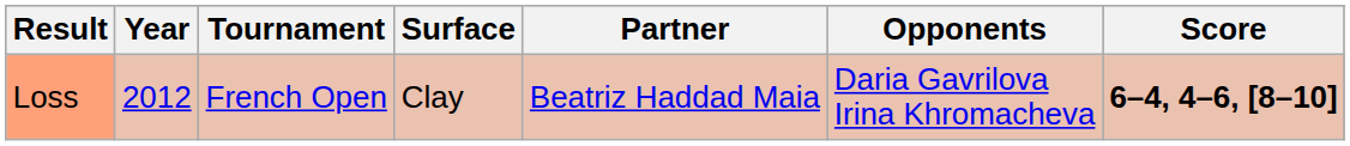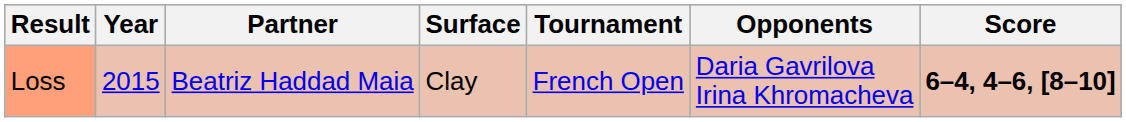 <table class="sortable wikitable">
 <tr>
 <th>Result</th>
 <th>Year</th>
+<th>Partner</th>
+<th>Surface</th>
 <th>Tournament</th>
-<th>Surface</th>
-<th>Partner</th>
 <th>Opponents</th>
 <th>Score</th>
 </tr>
 <tr style="background:#ebc2af;">
 <td style="background:#ffa07a;">Loss</td>
-<td><a href='#'>2012</a></td>
+<td><a href='#'>2015</a></td>
+<td> <a href='#'>Beatriz Haddad Maia</a></td>
+<td>Clay</td>
 <td><a href='#'>French Open</a></td>
-<td>Clay</td>
-<td> <a href='#'>Beatriz Haddad Maia</a></td>
 <td> <a href='#'>Daria Gavrilova</a> <br>  <a href='#'>Irina Khromacheva</a></td>
 <td><strong>6–4, 4–6, [8–10]</strong></td>
 </tr>
 </table>
